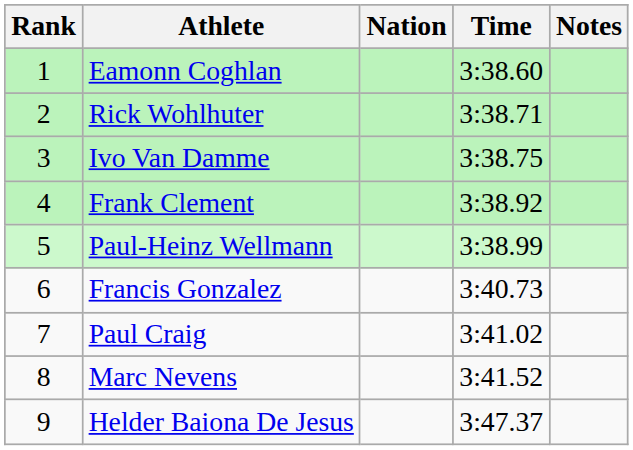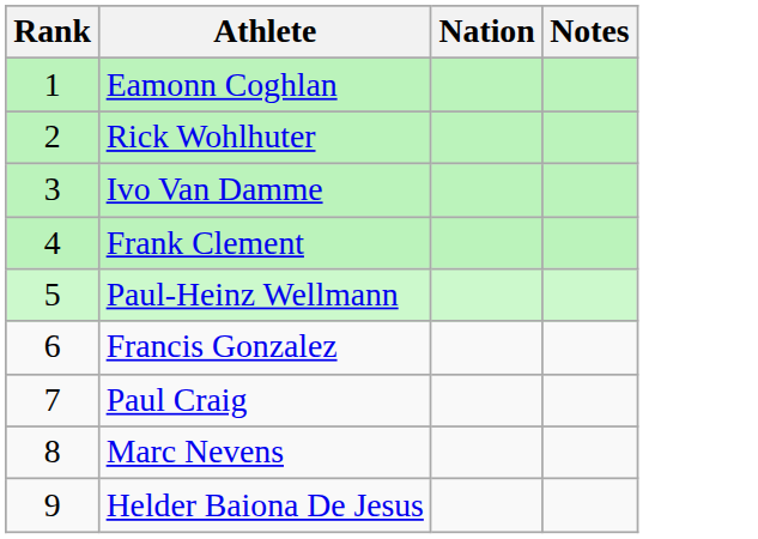 <table class="wikitable sortable" style="text-align:center">
 <tr>
 <th>Rank</th>
 <th>Athlete</th>
 <th>Nation</th>
-<th>Time</th>
 <th>Notes</th>
 </tr>
 <tr style="background:#bbf3bb;">
 <td>1</td>
 <td align=left><a href='#'>Eamonn Coghlan</a></td>
 <td align=left></td>
-<td>3:38.60</td>
 <td></td>
 </tr>
 <tr style="background:#bbf3bb;">
 <td>2</td>
 <td align=left><a href='#'>Rick Wohlhuter</a></td>
 <td align=left></td>
-<td>3:38.71</td>
 <td></td>
 </tr>
 <tr style="background:#bbf3bb;">
 <td>3</td>
 <td align=left><a href='#'>Ivo Van Damme</a></td>
 <td align=left></td>
-<td>3:38.75</td>
 <td></td>
 </tr>
 <tr style="background:#bbf3bb;">
 <td>4</td>
 <td align=left><a href='#'>Frank Clement</a></td>
 <td align=left></td>
-<td>3:38.92</td>
 <td></td>
 </tr>
 <tr style="background:#ccf9cc;">
 <td>5</td>
 <td align=left><a href='#'>Paul-Heinz Wellmann</a></td>
 <td align=left></td>
-<td>3:38.99</td>
 <td></td>
 </tr>
 <tr>
 <td>6</td>
 <td align=left><a href='#'>Francis Gonzalez</a></td>
 <td align=left></td>
-<td>3:40.73</td>
 <td></td>
 </tr>
 <tr>
 <td>7</td>
 <td align=left><a href='#'>Paul Craig</a></td>
 <td align=left></td>
-<td>3:41.02</td>
 <td></td>
 </tr>
 <tr>
 <td>8</td>
 <td align=left><a href='#'>Marc Nevens</a></td>
 <td align=left></td>
-<td>3:41.52</td>
 <td></td>
 </tr>
 <tr>
 <td>9</td>
 <td align=left><a href='#'>Helder Baiona De Jesus</a></td>
 <td align=left></td>
-<td>3:47.37</td>
 <td></td>
 </tr>
 </table>
